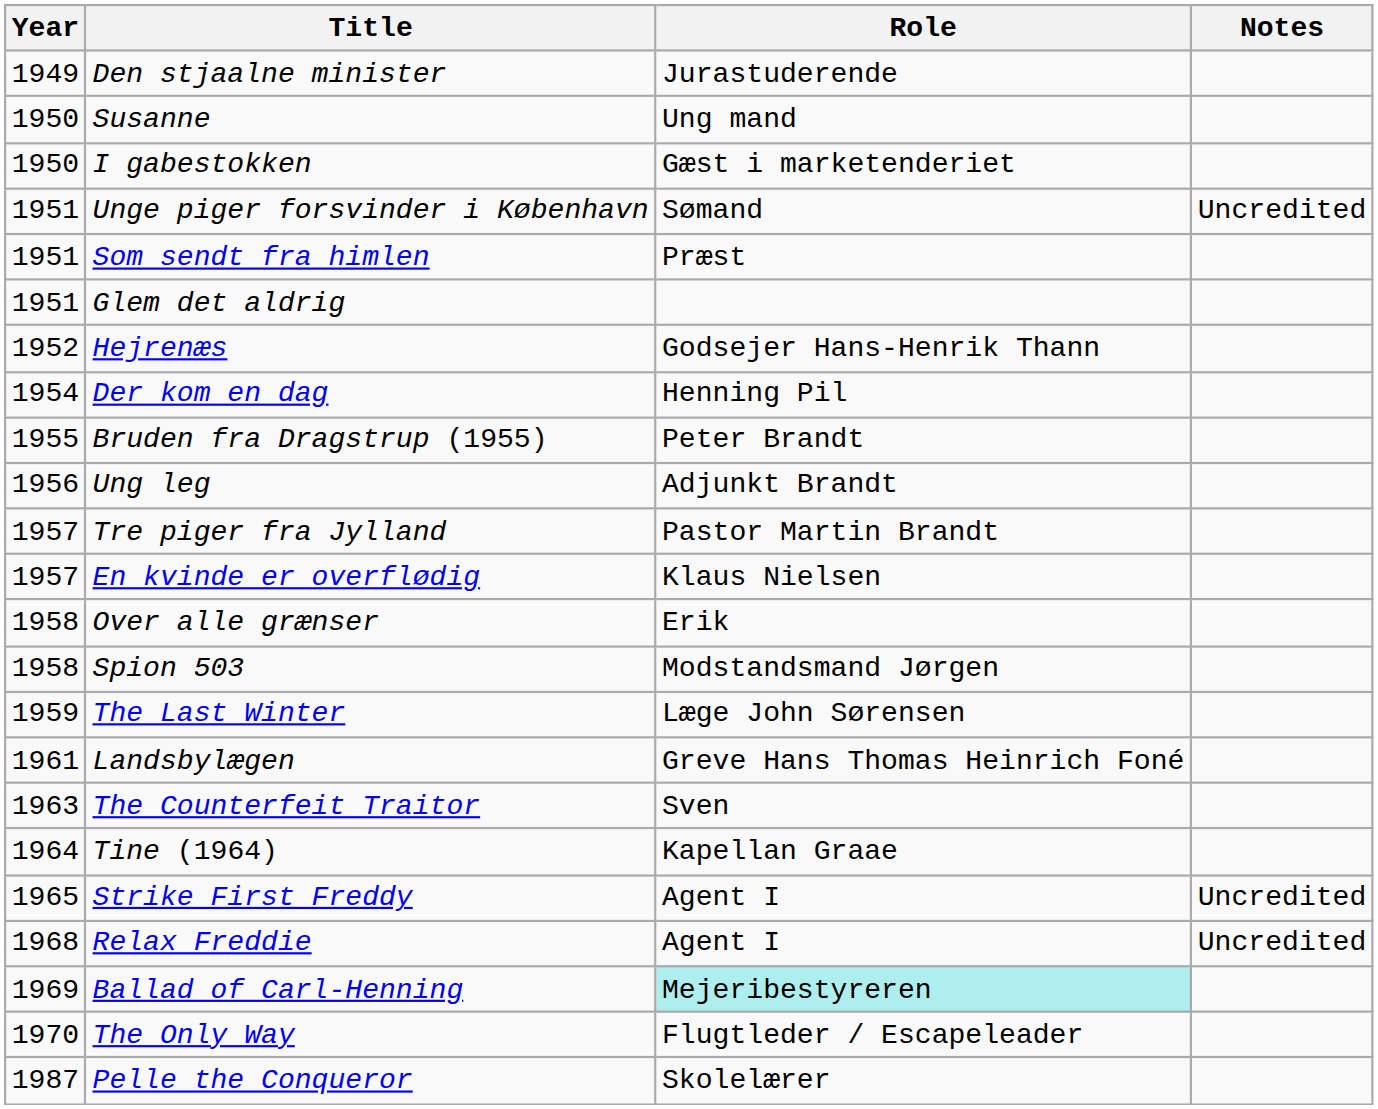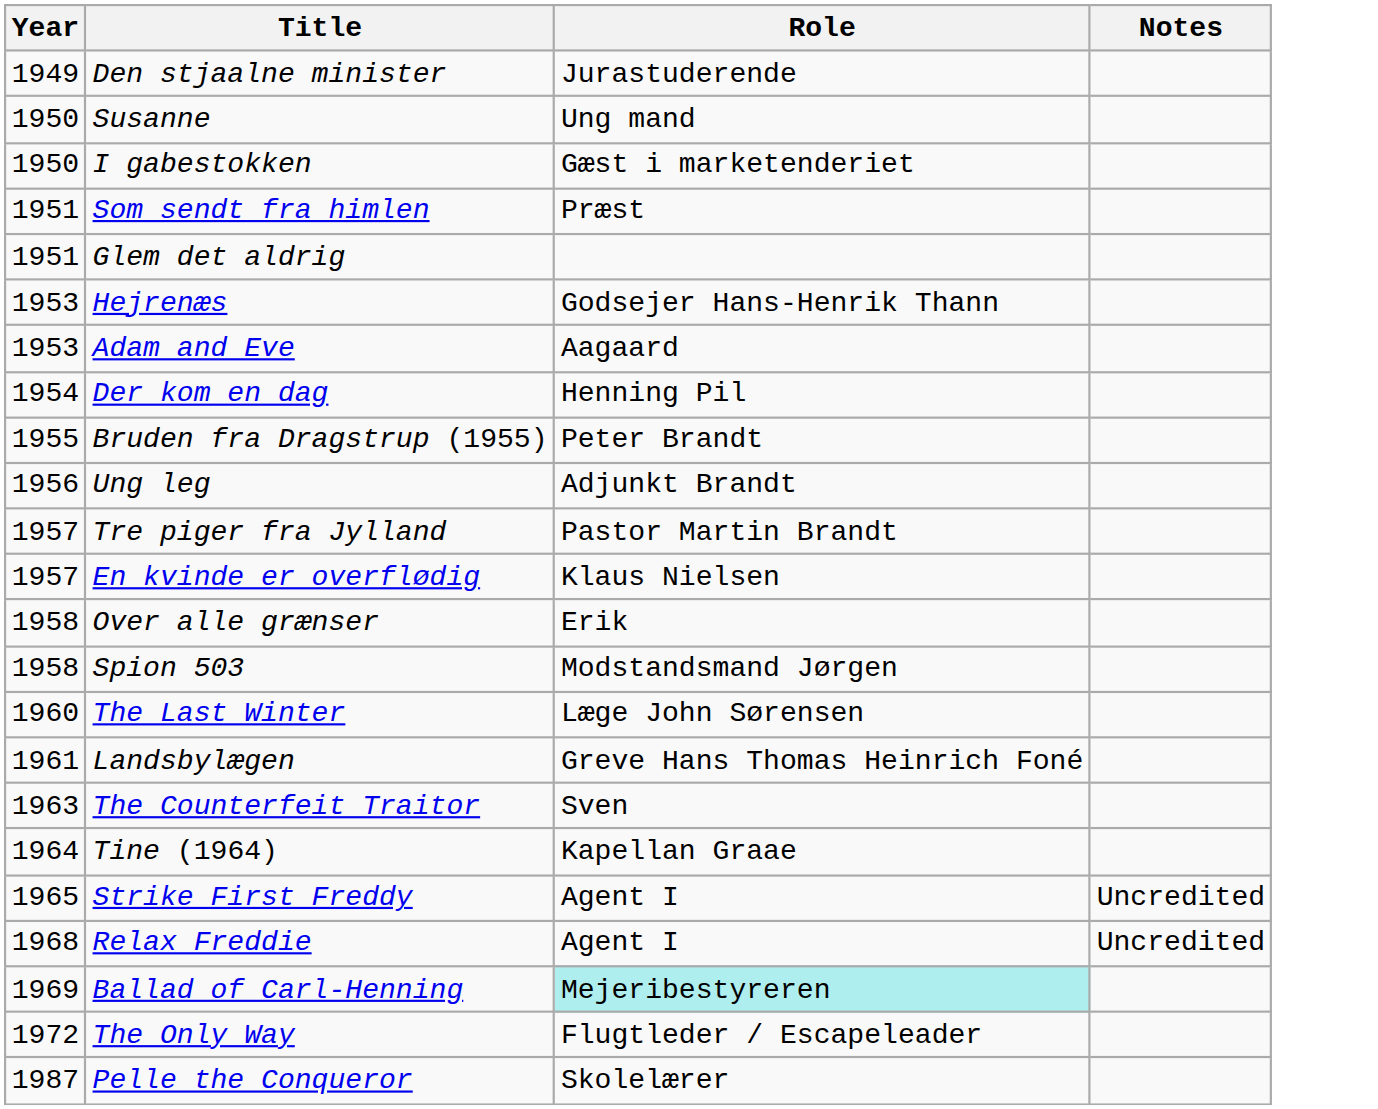 <table class="wikitable">
 <tr>
 <th>Year</th>
 <th>Title</th>
 <th>Role</th>
 <th>Notes</th>
 </tr>
 <tr>
 <td>1949</td>
 <td><em>Den stjaalne minister</em></td>
 <td>Jurastuderende</td>
 <td></td>
 </tr>
 <tr>
 <td>1950</td>
 <td><em>Susanne</em></td>
 <td>Ung mand</td>
 <td></td>
 </tr>
 <tr>
 <td>1950</td>
 <td><em>I gabestokken</em></td>
 <td>Gæst i marketenderiet</td>
 <td></td>
 </tr>
 <tr>
 <td>1951</td>
-<td><em>Unge piger forsvinder i København</em></td>
-<td>Sømand</td>
-<td>Uncredited</td>
-</tr>
-<tr>
-<td>1951</td>
 <td><em><a href='#'>Som sendt fra himlen</a></em></td>
 <td>Præst</td>
 <td></td>
 </tr>
 <tr>
 <td>1951</td>
 <td><em>Glem det aldrig</em></td>
 <td></td>
 <td></td>
 </tr>
 <tr>
-<td>1952</td>
+<td>1953</td>
 <td><em><a href='#'>Hejrenæs</a></em></td>
 <td>Godsejer Hans-Henrik Thann</td>
+<td></td>
+</tr>
+<tr>
+<td>1953</td>
+<td><em><a href='#'>Adam and Eve</a></em></td>
+<td>Aagaard</td>
 <td></td>
 </tr>
 <tr>
 <td>1954</td>
 <td><em><a href='#'>Der kom en dag</a></em></td>
 <td>Henning Pil</td>
 <td></td>
 </tr>
 <tr>
 <td>1955</td>
 <td><em>Bruden fra Dragstrup</em> (1955)</td>
 <td>Peter Brandt</td>
 <td></td>
 </tr>
 <tr>
 <td>1956</td>
 <td><em>Ung leg</em></td>
 <td>Adjunkt Brandt</td>
 <td></td>
 </tr>
 <tr>
 <td>1957</td>
 <td><em>Tre piger fra Jylland</em></td>
 <td>Pastor Martin Brandt</td>
 <td></td>
 </tr>
 <tr>
 <td>1957</td>
 <td><em><a href='#'>En kvinde er overflødig</a></em></td>
 <td>Klaus Nielsen</td>
 <td></td>
 </tr>
 <tr>
 <td>1958</td>
 <td><em>Over alle grænser</em></td>
 <td>Erik</td>
 <td></td>
 </tr>
 <tr>
 <td>1958</td>
 <td><em>Spion 503</em></td>
 <td>Modstandsmand Jørgen</td>
 <td></td>
 </tr>
 <tr>
-<td>1959</td>
+<td>1960</td>
 <td><em><a href='#'>The Last Winter</a></em></td>
 <td>Læge John Sørensen</td>
 <td></td>
 </tr>
 <tr>
 <td>1961</td>
 <td><em>Landsbylægen</em></td>
 <td>Greve Hans Thomas Heinrich Foné</td>
 <td></td>
 </tr>
 <tr>
 <td>1963</td>
 <td><em><a href='#'>The Counterfeit Traitor</a></em></td>
 <td>Sven</td>
 <td></td>
 </tr>
 <tr>
 <td>1964</td>
 <td><em>Tine</em> (1964)</td>
 <td>Kapellan Graae</td>
 <td></td>
 </tr>
 <tr>
 <td>1965</td>
 <td><em><a href='#'>Strike First Freddy</a></em></td>
 <td>Agent I</td>
 <td>Uncredited</td>
 </tr>
 <tr>
 <td>1968</td>
 <td><em><a href='#'>Relax Freddie</a></em></td>
 <td>Agent I</td>
 <td>Uncredited</td>
 </tr>
 <tr>
 <td>1969</td>
 <td><em><a href='#'>Ballad of Carl-Henning</a></em></td>
 <td style="background: paleturquoise;">Mejeribestyreren</td>
 <td></td>
 </tr>
 <tr>
-<td>1970</td>
+<td>1972</td>
 <td><em><a href='#'>The Only Way</a></em></td>
 <td>Flugtleder / Escapeleader</td>
 <td></td>
 </tr>
 <tr>
 <td>1987</td>
 <td><em><a href='#'>Pelle the Conqueror</a></em></td>
 <td>Skolelærer</td>
 <td></td>
 </tr>
 </table>
